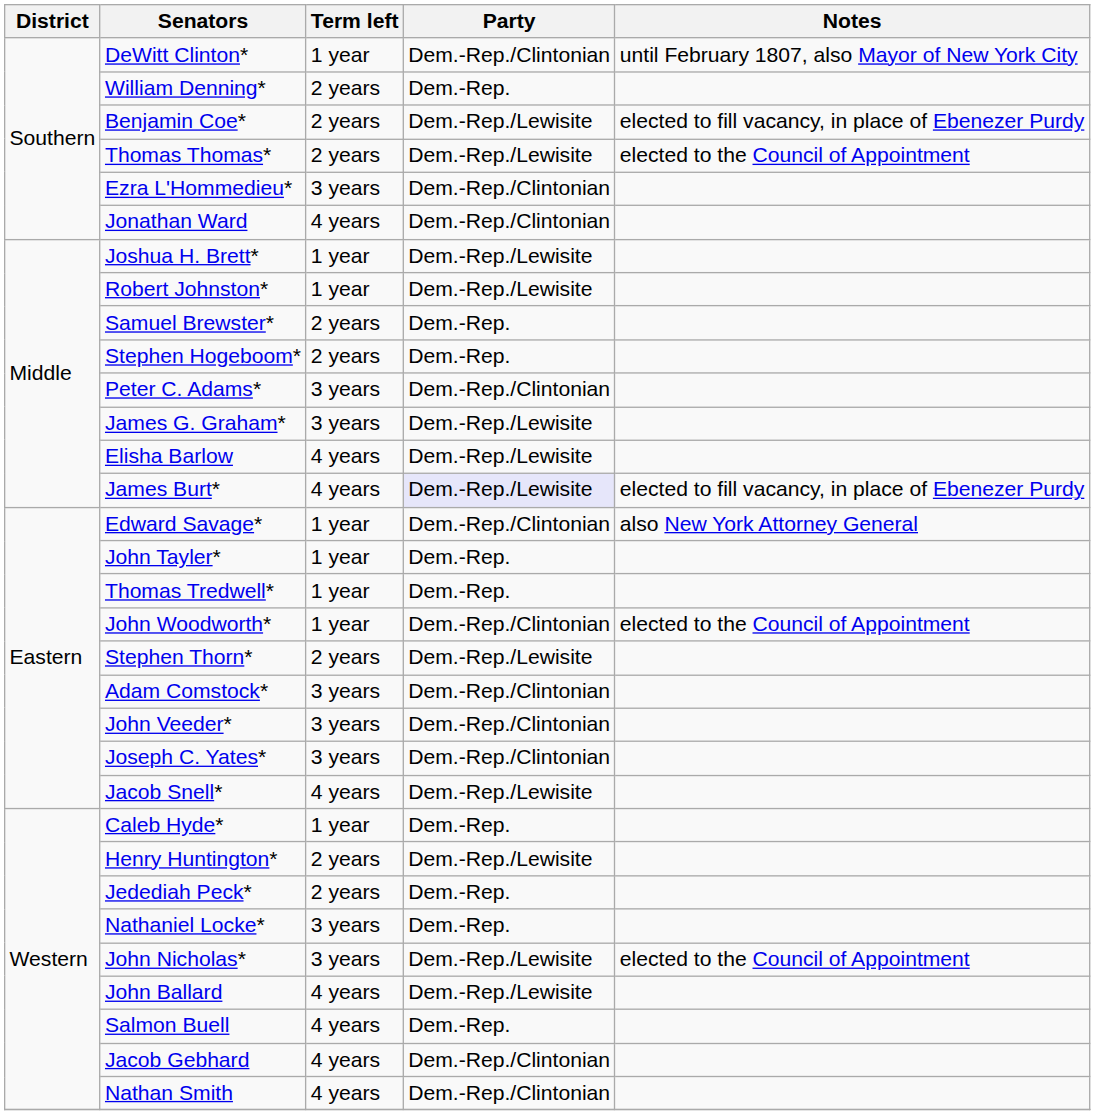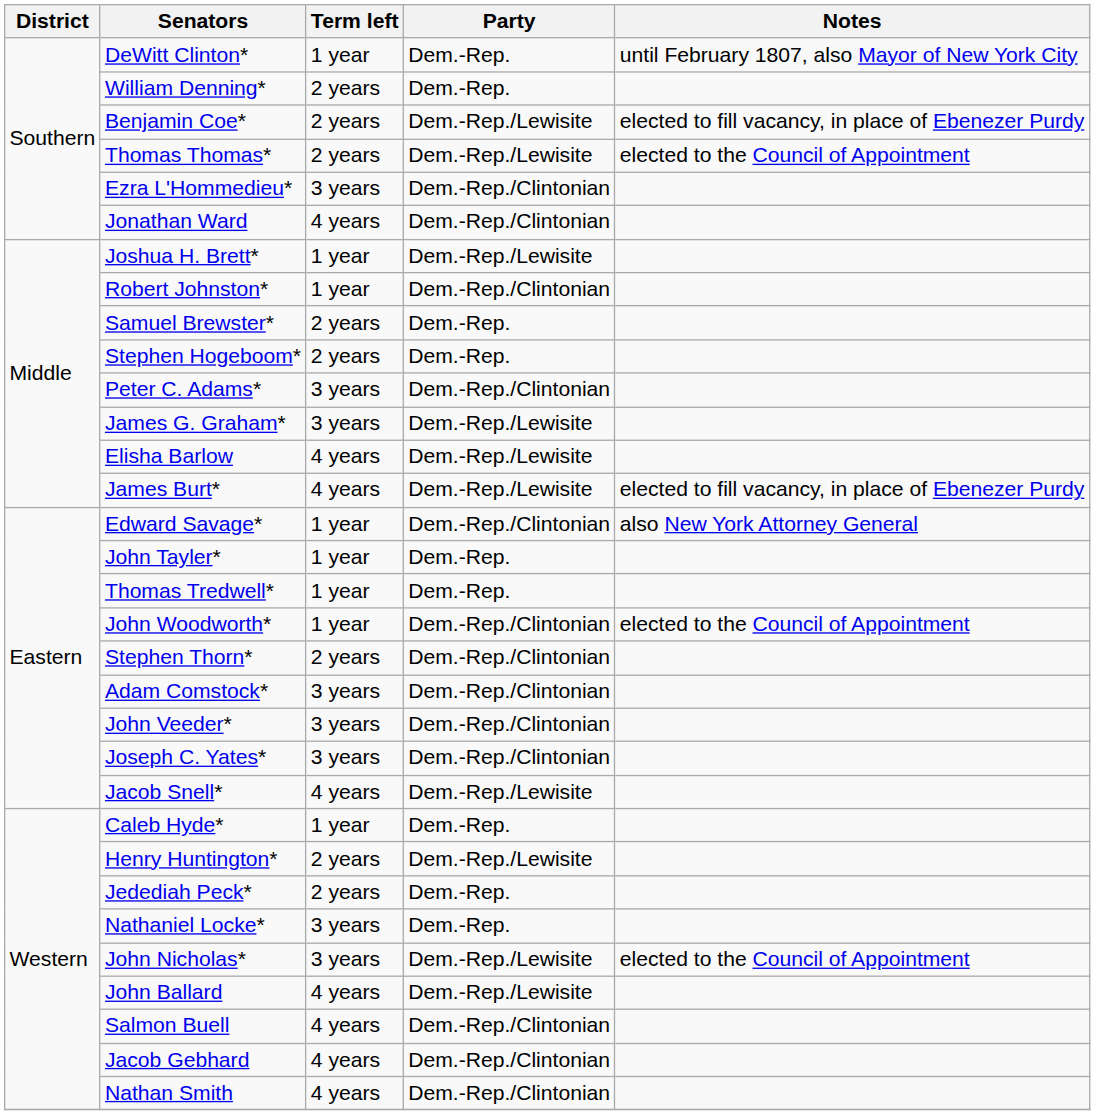 <table class=wikitable>
 <tr>
 <th>District</th>
 <th>Senators</th>
 <th>Term left</th>
 <th>Party</th>
 <th>Notes</th>
 </tr>
 <tr>
 <td rowspan="6">Southern</td>
 <td><a href='#'>DeWitt Clinton</a>*</td>
 <td>1 year</td>
-<td>Dem.-Rep./Clintonian</td>
+<td>Dem.-Rep.</td>
 <td>until February 1807, also <a href='#'>Mayor of New York City</a></td>
 </tr>
 <tr>
 <td><a href='#'>William Denning</a>*</td>
 <td>2 years</td>
 <td>Dem.-Rep.</td>
 <td></td>
 </tr>
 <tr>
 <td><a href='#'>Benjamin Coe</a>*</td>
 <td>2 years</td>
 <td>Dem.-Rep./Lewisite</td>
 <td>elected to fill vacancy, in place of <a href='#'>Ebenezer Purdy</a></td>
 </tr>
 <tr>
 <td><a href='#'>Thomas Thomas</a>*</td>
 <td>2 years</td>
 <td>Dem.-Rep./Lewisite</td>
 <td>elected to the <a href='#'>Council of Appointment</a></td>
 </tr>
 <tr>
 <td><a href='#'>Ezra L'Hommedieu</a>*</td>
 <td>3 years</td>
 <td>Dem.-Rep./Clintonian</td>
 <td></td>
 </tr>
 <tr>
 <td><a href='#'>Jonathan Ward</a></td>
 <td>4 years</td>
 <td>Dem.-Rep./Clintonian</td>
 <td></td>
 </tr>
 <tr>
 <td rowspan="8">Middle</td>
 <td><a href='#'>Joshua H. Brett</a>*</td>
 <td>1 year</td>
 <td>Dem.-Rep./Lewisite</td>
 <td></td>
 </tr>
 <tr>
 <td><a href='#'>Robert Johnston</a>*</td>
 <td>1 year</td>
-<td>Dem.-Rep./Lewisite</td>
+<td>Dem.-Rep./Clintonian</td>
 <td></td>
 </tr>
 <tr>
 <td><a href='#'>Samuel Brewster</a>*</td>
 <td>2 years</td>
 <td>Dem.-Rep.</td>
 <td></td>
 </tr>
 <tr>
 <td><a href='#'>Stephen Hogeboom</a>*</td>
 <td>2 years</td>
 <td>Dem.-Rep.</td>
 <td></td>
 </tr>
 <tr>
 <td><a href='#'>Peter C. Adams</a>*</td>
 <td>3 years</td>
 <td>Dem.-Rep./Clintonian</td>
 <td></td>
 </tr>
 <tr>
 <td><a href='#'>James G. Graham</a>*</td>
 <td>3 years</td>
 <td>Dem.-Rep./Lewisite</td>
 <td></td>
 </tr>
 <tr>
 <td><a href='#'>Elisha Barlow</a></td>
 <td>4 years</td>
 <td>Dem.-Rep./Lewisite</td>
 <td></td>
 </tr>
 <tr>
 <td><a href='#'>James Burt</a>*</td>
 <td>4 years</td>
-<td style="background: lavender;">Dem.-Rep./Lewisite</td>
+<td>Dem.-Rep./Lewisite</td>
 <td>elected to fill vacancy, in place of <a href='#'>Ebenezer Purdy</a></td>
 </tr>
 <tr>
 <td rowspan="9">Eastern</td>
 <td><a href='#'>Edward Savage</a>*</td>
 <td>1 year</td>
 <td>Dem.-Rep./Clintonian</td>
 <td>also <a href='#'>New York Attorney General</a></td>
 </tr>
 <tr>
 <td><a href='#'>John Tayler</a>*</td>
 <td>1 year</td>
 <td>Dem.-Rep.</td>
 <td></td>
 </tr>
 <tr>
 <td><a href='#'>Thomas Tredwell</a>*</td>
 <td>1 year</td>
 <td>Dem.-Rep.</td>
 <td></td>
 </tr>
 <tr>
 <td><a href='#'>John Woodworth</a>*</td>
 <td>1 year</td>
 <td>Dem.-Rep./Clintonian</td>
 <td>elected to the <a href='#'>Council of Appointment</a></td>
 </tr>
 <tr>
 <td><a href='#'>Stephen Thorn</a>*</td>
 <td>2 years</td>
-<td>Dem.-Rep./Lewisite</td>
+<td>Dem.-Rep./Clintonian</td>
 <td></td>
 </tr>
 <tr>
 <td><a href='#'>Adam Comstock</a>*</td>
 <td>3 years</td>
 <td>Dem.-Rep./Clintonian</td>
 <td></td>
 </tr>
 <tr>
 <td><a href='#'>John Veeder</a>*</td>
 <td>3 years</td>
 <td>Dem.-Rep./Clintonian</td>
 <td></td>
 </tr>
 <tr>
 <td><a href='#'>Joseph C. Yates</a>*</td>
 <td>3 years</td>
 <td>Dem.-Rep./Clintonian</td>
 <td></td>
 </tr>
 <tr>
 <td><a href='#'>Jacob Snell</a>*</td>
 <td>4 years</td>
 <td>Dem.-Rep./Lewisite</td>
 <td></td>
 </tr>
 <tr>
 <td rowspan="9">Western</td>
 <td><a href='#'>Caleb Hyde</a>*</td>
 <td>1 year</td>
 <td>Dem.-Rep.</td>
 <td></td>
 </tr>
 <tr>
 <td><a href='#'>Henry Huntington</a>*</td>
 <td>2 years</td>
 <td>Dem.-Rep./Lewisite</td>
 <td></td>
 </tr>
 <tr>
 <td><a href='#'>Jedediah Peck</a>*</td>
 <td>2 years</td>
 <td>Dem.-Rep.</td>
 <td></td>
 </tr>
 <tr>
 <td><a href='#'>Nathaniel Locke</a>*</td>
 <td>3 years</td>
 <td>Dem.-Rep.</td>
 <td></td>
 </tr>
 <tr>
 <td><a href='#'>John Nicholas</a>*</td>
 <td>3 years</td>
 <td>Dem.-Rep./Lewisite</td>
 <td>elected to the <a href='#'>Council of Appointment</a></td>
 </tr>
 <tr>
 <td><a href='#'>John Ballard</a></td>
 <td>4 years</td>
 <td>Dem.-Rep./Lewisite</td>
 <td></td>
 </tr>
 <tr>
 <td><a href='#'>Salmon Buell</a></td>
 <td>4 years</td>
-<td>Dem.-Rep.</td>
+<td>Dem.-Rep./Clintonian</td>
 <td></td>
 </tr>
 <tr>
 <td><a href='#'>Jacob Gebhard</a></td>
 <td>4 years</td>
 <td>Dem.-Rep./Clintonian</td>
 <td></td>
 </tr>
 <tr>
 <td><a href='#'>Nathan Smith</a></td>
 <td>4 years</td>
 <td>Dem.-Rep./Clintonian</td>
 <td></td>
 </tr>
 <tr>
 </tr>
 </table>
